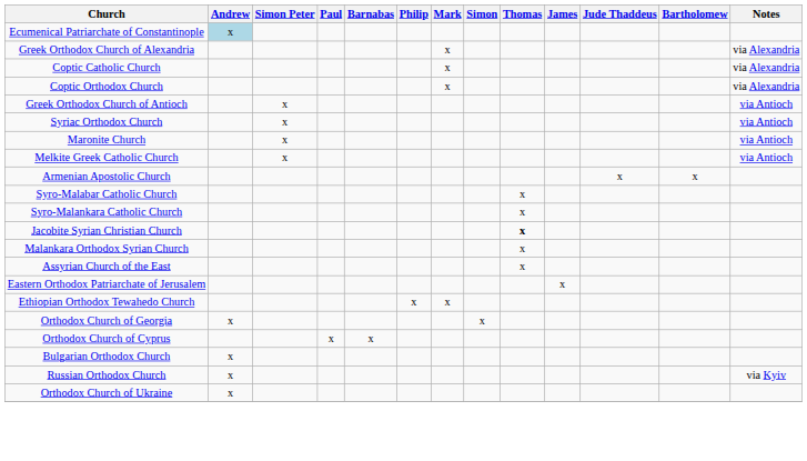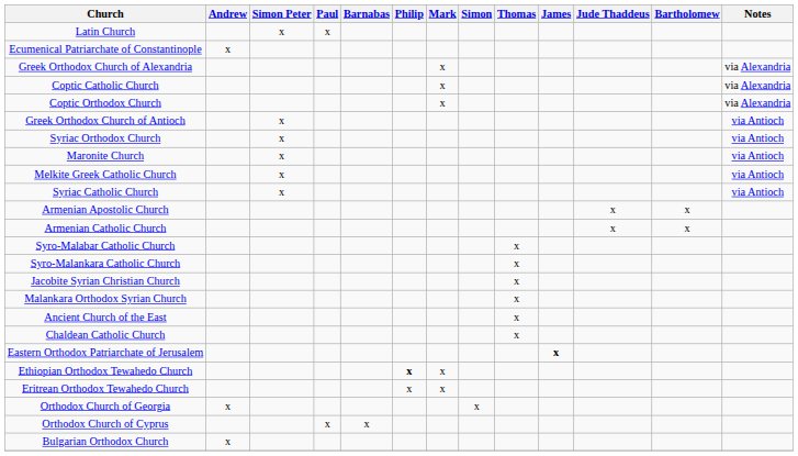 <table class="wikitable" sortable width="auto" style="text-align: center">
 <tr>
 <th>Church</th>
 <th><a href='#'>Andrew</a></th>
 <th><a href='#'>Simon Peter</a></th>
 <th><a href='#'>Paul</a></th>
 <th><a href='#'>Barnabas</a></th>
 <th><a href='#'>Philip</a></th>
 <th><a href='#'>Mark</a></th>
 <th><a href='#'>Simon</a></th>
 <th><a href='#'>Thomas</a></th>
 <th><a href='#'>James</a></th>
 <th><a href='#'>Jude Thaddeus</a></th>
 <th><a href='#'>Bartholomew</a></th>
 <th>Notes</th>
 </tr>
 <tr>
+<td><a href='#'>Latin Church</a></td>
+<td></td>
+<td>x</td>
+<td>x</td>
+<td></td>
+<td></td>
+<td></td>
+<td></td>
+<td></td>
+<td></td>
+<td></td>
+<td></td>
+<td></td>
+</tr>
+<tr>
 <td><a href='#'>Ecumenical Patriarchate of Constantinople</a></td>
-<td style="background: lightblue;">x</td>
+<td>x</td>
 <td></td>
 <td></td>
 <td></td>
 <td></td>
 <td></td>
 <td></td>
 <td></td>
 <td></td>
 <td></td>
 <td></td>
 <td></td>
 </tr>
 <tr>
 <td><a href='#'>Greek Orthodox Church of Alexandria</a></td>
 <td></td>
 <td></td>
 <td></td>
 <td></td>
 <td></td>
 <td>x</td>
 <td></td>
 <td></td>
 <td></td>
 <td></td>
 <td></td>
 <td>via <a href='#'>Alexandria</a></td>
 </tr>
 <tr>
 <td><a href='#'>Coptic Catholic Church</a></td>
 <td></td>
 <td></td>
 <td></td>
 <td></td>
 <td></td>
 <td>x</td>
 <td></td>
 <td></td>
 <td></td>
 <td></td>
 <td></td>
 <td>via <a href='#'>Alexandria</a></td>
 </tr>
 <tr>
 <td><a href='#'>Coptic Orthodox Church</a></td>
 <td></td>
 <td></td>
 <td></td>
 <td></td>
 <td></td>
 <td>x</td>
 <td></td>
 <td></td>
 <td></td>
 <td></td>
 <td></td>
 <td>via <a href='#'>Alexandria</a></td>
 </tr>
 <tr>
 <td><a href='#'>Greek Orthodox Church of Antioch</a></td>
 <td></td>
 <td>x</td>
 <td></td>
 <td></td>
 <td></td>
 <td></td>
 <td></td>
 <td></td>
 <td></td>
 <td></td>
 <td></td>
 <td><a href='#'>via Antioch</a></td>
 </tr>
 <tr>
 <td><a href='#'>Syriac Orthodox Church</a></td>
 <td></td>
 <td>x</td>
 <td></td>
 <td></td>
 <td></td>
 <td></td>
 <td></td>
 <td></td>
 <td></td>
 <td></td>
 <td></td>
 <td><a href='#'>via Antioch</a></td>
 </tr>
 <tr>
 <td><a href='#'>Maronite Church</a></td>
 <td></td>
 <td>x</td>
 <td></td>
 <td></td>
 <td></td>
 <td></td>
 <td></td>
 <td></td>
 <td></td>
 <td></td>
 <td></td>
 <td><a href='#'>via Antioch</a></td>
 </tr>
 <tr>
 <td><a href='#'>Melkite Greek Catholic Church</a></td>
 <td></td>
 <td>x</td>
 <td></td>
 <td></td>
 <td></td>
 <td></td>
 <td></td>
 <td></td>
 <td></td>
 <td></td>
 <td></td>
 <td><a href='#'>via Antioch</a></td>
 </tr>
 <tr>
+<td><a href='#'>Syriac Catholic Church</a></td>
+<td></td>
+<td>x</td>
+<td></td>
+<td></td>
+<td></td>
+<td></td>
+<td></td>
+<td></td>
+<td></td>
+<td></td>
+<td></td>
+<td><a href='#'>via Antioch</a></td>
+</tr>
+<tr>
 <td><a href='#'>Armenian Apostolic Church</a></td>
+<td></td>
+<td></td>
+<td></td>
+<td></td>
+<td></td>
+<td></td>
+<td></td>
+<td></td>
+<td></td>
+<td>x</td>
+<td>x</td>
+<td></td>
+</tr>
+<tr>
+<td><a href='#'>Armenian Catholic Church</a></td>
 <td></td>
 <td></td>
 <td></td>
 <td></td>
 <td></td>
 <td></td>
 <td></td>
 <td></td>
 <td></td>
 <td>x</td>
 <td>x</td>
 <td></td>
 </tr>
 <tr>
 <td><a href='#'>Syro-Malabar Catholic Church</a></td>
 <td></td>
 <td></td>
 <td></td>
 <td></td>
 <td></td>
 <td></td>
 <td></td>
 <td>x</td>
 <td></td>
 <td></td>
 <td></td>
 <td></td>
 </tr>
 <tr>
 <td><a href='#'>Syro-Malankara Catholic Church</a></td>
 <td></td>
 <td></td>
 <td></td>
 <td></td>
 <td></td>
 <td></td>
 <td></td>
 <td>x</td>
 <td></td>
 <td></td>
 <td></td>
 <td></td>
 </tr>
 <tr>
 <td><a href='#'>Jacobite Syrian Christian Church</a></td>
 <td></td>
 <td></td>
 <td></td>
 <td></td>
 <td></td>
 <td></td>
 <td></td>
-<td><strong>x</strong></td>
+<td>x</td>
 <td></td>
 <td></td>
 <td></td>
 <td></td>
 </tr>
 <tr>
 <td><a href='#'>Malankara Orthodox Syrian Church</a></td>
 <td></td>
 <td></td>
 <td></td>
 <td></td>
 <td></td>
 <td></td>
 <td></td>
 <td>x</td>
 <td></td>
 <td></td>
 <td></td>
 <td></td>
 </tr>
 <tr>
-<td><a href='#'>Assyrian Church of the East</a></td>
+<td><a href='#'>Ancient Church of the East</a></td>
+<td></td>
+<td></td>
+<td></td>
+<td></td>
+<td></td>
+<td></td>
+<td></td>
+<td>x</td>
+<td></td>
+<td></td>
+<td></td>
+<td></td>
+</tr>
+<tr>
+<td><a href='#'>Chaldean Catholic Church</a></td>
 <td></td>
 <td></td>
 <td></td>
 <td></td>
 <td></td>
 <td></td>
 <td></td>
 <td>x</td>
 <td></td>
 <td></td>
 <td></td>
 <td></td>
 </tr>
 <tr>
 <td><a href='#'>Eastern Orthodox Patriarchate of Jerusalem</a></td>
 <td></td>
 <td></td>
 <td></td>
 <td></td>
 <td></td>
 <td></td>
 <td></td>
 <td></td>
-<td>x</td>
+<td><strong>x</strong></td>
 <td></td>
 <td></td>
 <td></td>
 </tr>
 <tr>
 <td><a href='#'>Ethiopian Orthodox Tewahedo Church</a></td>
+<td></td>
+<td></td>
+<td></td>
+<td></td>
+<td><strong>x</strong></td>
+<td>x</td>
+<td></td>
+<td></td>
+<td></td>
+<td></td>
+<td></td>
+<td></td>
+</tr>
+<tr>
+<td><a href='#'>Eritrean Orthodox Tewahedo Church</a></td>
 <td></td>
 <td></td>
 <td></td>
 <td></td>
 <td>x</td>
 <td>x</td>
 <td></td>
 <td></td>
 <td></td>
 <td></td>
 <td></td>
 <td></td>
 </tr>
 <tr>
 <td><a href='#'>Orthodox Church of Georgia</a></td>
 <td>x</td>
 <td></td>
 <td></td>
 <td></td>
 <td></td>
 <td></td>
 <td>x</td>
 <td></td>
 <td></td>
 <td></td>
 <td></td>
 <td></td>
 </tr>
 <tr>
 <td><a href='#'>Orthodox Church of Cyprus</a></td>
 <td></td>
 <td></td>
 <td>x</td>
 <td>x</td>
 <td></td>
 <td></td>
 <td></td>
 <td></td>
 <td></td>
 <td></td>
 <td></td>
 <td></td>
 </tr>
 <tr>
 <td><a href='#'>Bulgarian Orthodox Church</a></td>
 <td>x</td>
 <td></td>
 <td></td>
 <td></td>
 <td></td>
 <td></td>
 <td></td>
 <td></td>
 <td></td>
 <td></td>
 <td></td>
 <td></td>
 </tr>
 <tr>
-<td><a href='#'>Russian Orthodox Church</a></td>
-<td>x</td>
-<td></td>
-<td></td>
-<td></td>
-<td></td>
-<td></td>
-<td></td>
-<td></td>
-<td></td>
-<td></td>
-<td></td>
-<td>via <a href='#'>Kyiv</a></td>
-</tr>
-<tr>
-<td><a href='#'>Orthodox Church of Ukraine</a></td>
-<td>x</td>
-<td></td>
-<td></td>
-<td></td>
-<td></td>
-<td></td>
-<td></td>
-<td></td>
-<td></td>
-<td></td>
-<td></td>
-<td></td>
-</tr>
-<tr>
 </tr>
 </table>
